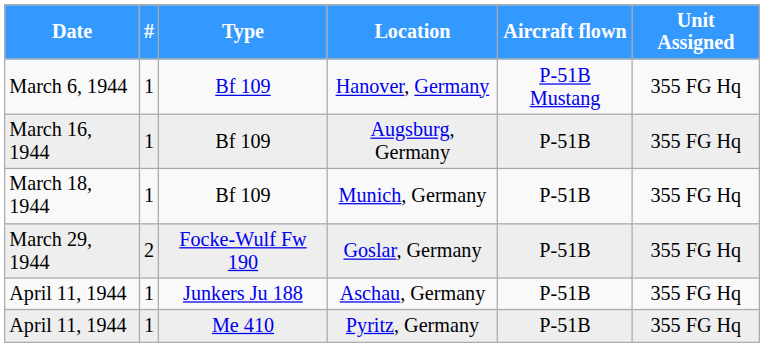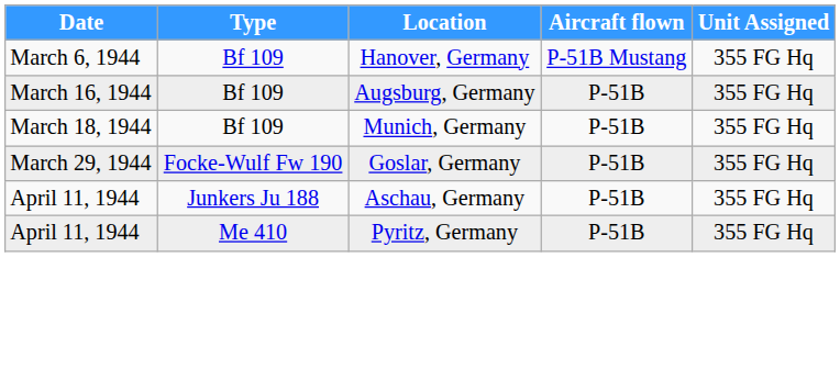 <table align=center class="wikitable" style="width:600px;">
 <tr style="color:white;">
 <th style="background-color: #3399ff">Date</th>
-<th style="background-color: #3399ff">#</th>
 <th style="background-color: #3399ff">Type</th>
 <th style="background-color: #3399ff">Location</th>
 <th style="background-color: #3399ff">Aircraft flown</th>
 <th style="background-color: #3399ff">Unit Assigned</th>
 </tr>
 <tr>
 <td>March 6, 1944</td>
-<td align=center>1</td>
 <td align=center><a href='#'>Bf 109</a></td>
 <td align=center><a href='#'>Hanover</a>, <a href='#'>Germany</a></td>
 <td align=center><a href='#'>P-51B Mustang</a></td>
 <td align=center>355 FG Hq</td>
 </tr>
 <tr style="background: #eeeeee;">
 <td>March 16, 1944</td>
-<td align=center>1</td>
 <td align=center>Bf 109</td>
 <td align=center><a href='#'>Augsburg</a>, Germany</td>
 <td align=center>P-51B</td>
 <td align=center>355 FG Hq</td>
 </tr>
 <tr>
 <td>March 18, 1944</td>
-<td align=center>1</td>
 <td align=center>Bf 109</td>
 <td align=center><a href='#'>Munich</a>, Germany</td>
 <td align=center>P-51B</td>
 <td align=center>355 FG Hq</td>
 </tr>
 <tr style="background: #eeeeee;">
 <td>March 29, 1944</td>
-<td align=center>2</td>
 <td align=center><a href='#'>Focke-Wulf Fw 190</a></td>
 <td align=center><a href='#'>Goslar</a>, Germany</td>
 <td align=center>P-51B</td>
 <td align=center>355 FG Hq</td>
 </tr>
 <tr>
 <td>April 11, 1944</td>
-<td align=center>1</td>
 <td align=center><a href='#'>Junkers Ju 188</a></td>
 <td align=center><a href='#'>Aschau</a>, Germany</td>
 <td align=center>P-51B</td>
 <td align=center>355 FG Hq</td>
 </tr>
 <tr style="background: #eeeeee;">
 <td>April 11, 1944</td>
-<td align=center>1</td>
 <td align=center><a href='#'>Me 410</a></td>
 <td align=center><a href='#'>Pyritz</a>, Germany</td>
 <td align=center>P-51B</td>
 <td align=center>355 FG Hq</td>
 </tr>
 </table>
